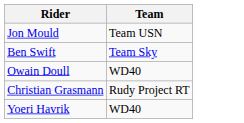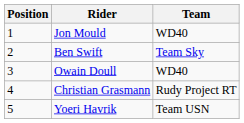 <table class="wikitable">
 <tr>
+<th>Position</th>
 <th>Rider</th>
 <th>Team</th>
 </tr>
 <tr>
+<td>1</td>
 <td><a href='#'>Jon Mould</a></td>
-<td>Team USN</td>
+<td>WD40</td>
 </tr>
 <tr>
+<td>2</td>
 <td><a href='#'>Ben Swift</a></td>
 <td><a href='#'>Team Sky</a></td>
 </tr>
 <tr>
+<td>3</td>
 <td><a href='#'>Owain Doull</a></td>
 <td>WD40</td>
 </tr>
 <tr>
+<td>4</td>
 <td><a href='#'>Christian Grasmann</a></td>
 <td>Rudy Project RT</td>
 </tr>
 <tr>
+<td>5</td>
 <td><a href='#'>Yoeri Havrik</a></td>
-<td>WD40</td>
+<td>Team USN</td>
 </tr>
 </table>
